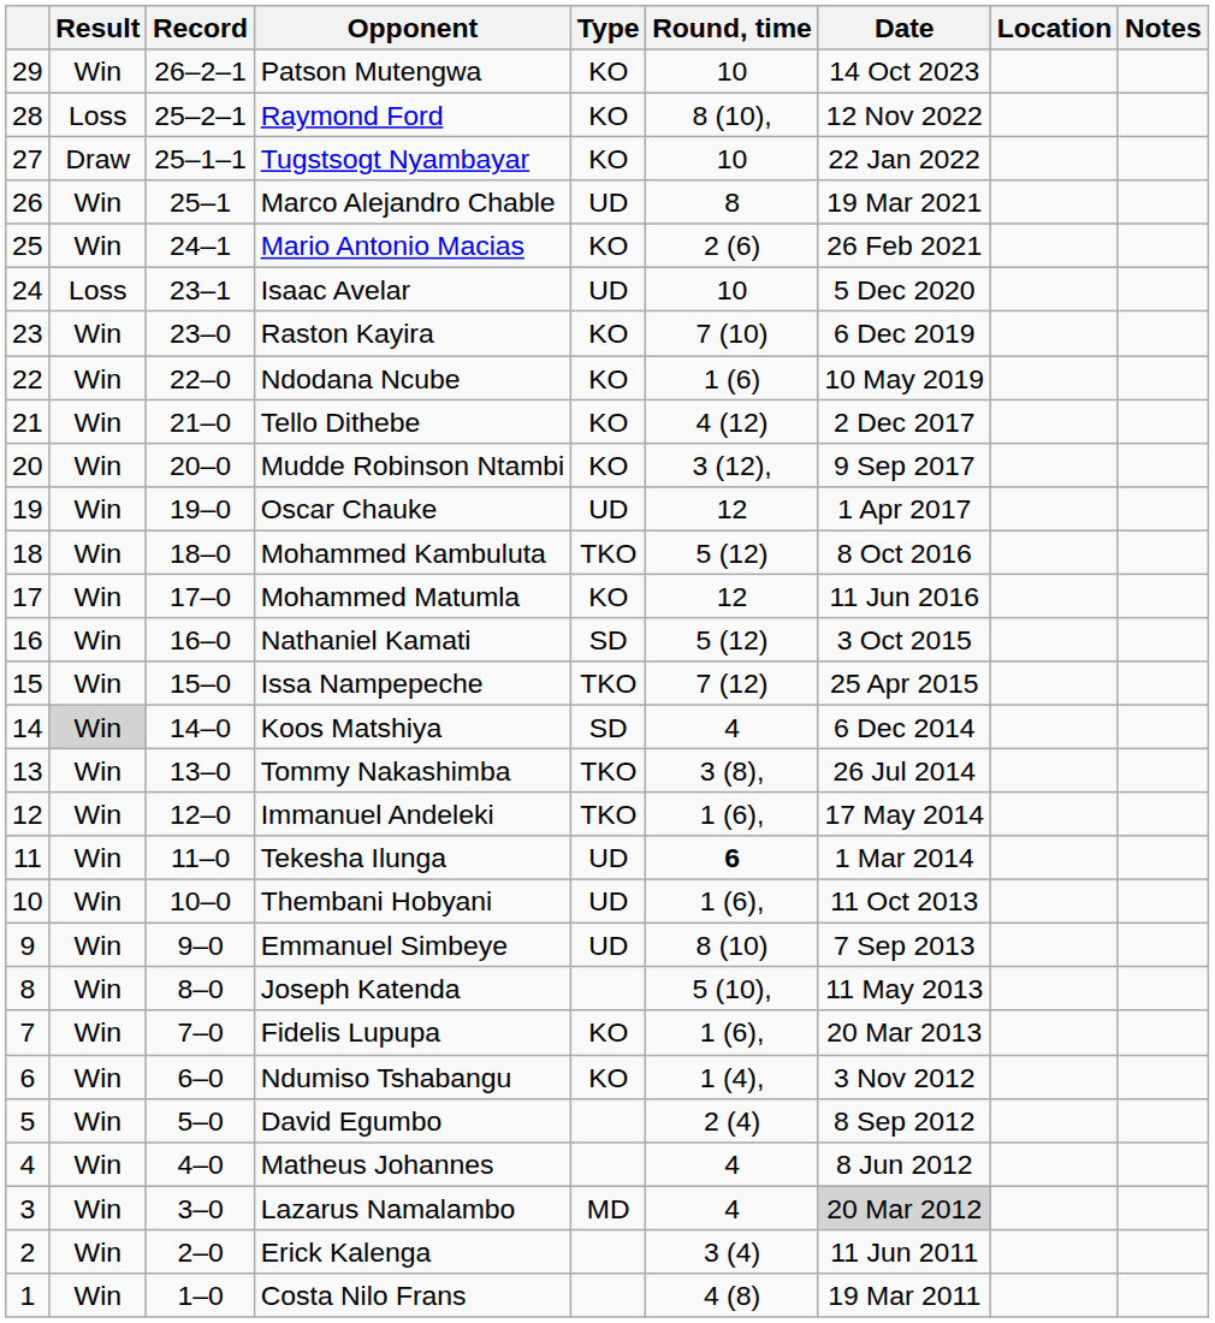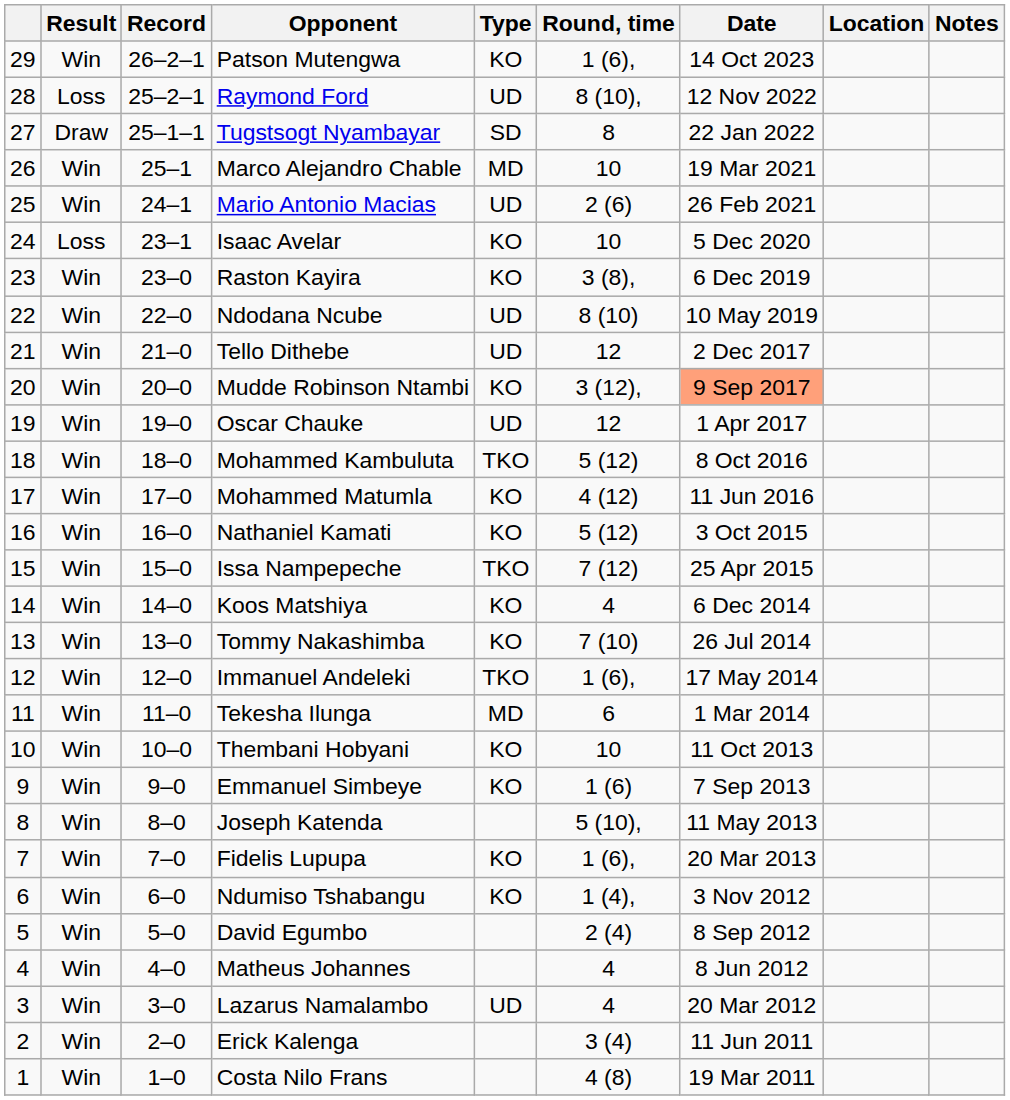 <table class="wikitable" style="text-align:center; font-size:95%">
 <tr>
 <th></th>
 <th>Result</th>
 <th>Record</th>
 <th>Opponent</th>
 <th>Type</th>
 <th>Round, time</th>
 <th>Date</th>
 <th>Location</th>
 <th>Notes</th>
 </tr>
 <tr>
 <td>29</td>
 <td>Win</td>
 <td>26–2–1</td>
 <td style="text-align:left;"> Patson Mutengwa</td>
 <td>KO</td>
-<td>10</td>
+<td>1 (6), </td>
 <td>14 Oct 2023</td>
 <td style="text-align:left;"> </td>
 </tr>
 <tr>
 <td>28</td>
 <td>Loss</td>
 <td>25–2–1</td>
 <td style="text-align:left;"> <a href='#'>Raymond Ford</a></td>
-<td>KO</td>
+<td>UD</td>
 <td>8 (10), </td>
 <td>12 Nov 2022</td>
 <td style="text-align:left;"> </td>
 <td></td>
 </tr>
 <tr>
 <td>27</td>
 <td>Draw</td>
 <td>25–1–1</td>
 <td style="text-align:left;"> <a href='#'>Tugstsogt Nyambayar</a></td>
-<td>KO</td>
-<td>10</td>
+<td>SD</td>
+<td>8</td>
 <td>22 Jan 2022</td>
 <td style="text-align:left;"> </td>
 <td></td>
 </tr>
 <tr>
 <td>26</td>
 <td>Win</td>
 <td>25–1</td>
 <td style="text-align:left;"> Marco Alejandro Chable</td>
-<td>UD</td>
-<td>8</td>
+<td>MD</td>
+<td>10</td>
 <td>19 Mar 2021</td>
 <td style="text-align:left;"> </td>
 <td></td>
 </tr>
 <tr>
 <td>25</td>
 <td>Win</td>
 <td>24–1</td>
 <td style="text-align:left;"> <a href='#'>Mario Antonio Macias</a></td>
-<td>KO</td>
+<td>UD</td>
 <td>2 (6)</td>
 <td>26 Feb 2021</td>
 <td style="text-align:left;"> </td>
 <td></td>
 </tr>
 <tr>
 <td>24</td>
 <td>Loss</td>
 <td>23–1</td>
 <td style="text-align:left;"> Isaac Avelar</td>
-<td>UD</td>
+<td>KO</td>
 <td>10</td>
 <td>5 Dec 2020</td>
 <td style="text-align:left;"> </td>
 <td></td>
 </tr>
 <tr>
 <td>23</td>
 <td>Win</td>
 <td>23–0</td>
 <td style="text-align:left;"> Raston Kayira</td>
 <td>KO</td>
-<td>7 (10)</td>
+<td>3 (8), </td>
 <td>6 Dec 2019</td>
 <td style="text-align:left;"> </td>
 <td></td>
 </tr>
 <tr>
 <td>22</td>
 <td>Win</td>
 <td>22–0</td>
 <td style="text-align:left;"> Ndodana Ncube</td>
-<td>KO</td>
-<td>1 (6)</td>
+<td>UD</td>
+<td>8 (10)</td>
 <td>10 May 2019</td>
 <td style="text-align:left;"> </td>
 <td></td>
 </tr>
 <tr>
 <td>21</td>
 <td>Win</td>
 <td>21–0</td>
 <td style="text-align:left;"> Tello Dithebe</td>
-<td>KO</td>
-<td>4 (12)</td>
+<td>UD</td>
+<td>12</td>
 <td>2 Dec 2017</td>
 <td style="text-align:left;"> </td>
 <td style="text-align:left;"></td>
 </tr>
 <tr>
 <td>20</td>
 <td>Win</td>
 <td>20–0</td>
 <td style="text-align:left;"> Mudde Robinson Ntambi</td>
 <td>KO</td>
 <td>3 (12), </td>
-<td>9 Sep 2017</td>
+<td style="background: lightsalmon;">9 Sep 2017</td>
 <td style="text-align:left;"> </td>
 <td style="text-align:left;"></td>
 </tr>
 <tr>
 <td>19</td>
 <td>Win</td>
 <td>19–0</td>
 <td style="text-align:left;"> Oscar Chauke</td>
 <td>UD</td>
 <td>12</td>
 <td>1 Apr 2017</td>
 <td style="text-align:left;"> </td>
 <td style="text-align:left;"></td>
 </tr>
 <tr>
 <td>18</td>
 <td>Win</td>
 <td>18–0</td>
 <td style="text-align:left;"> Mohammed Kambuluta</td>
 <td>TKO</td>
 <td>5 (12)</td>
 <td>8 Oct 2016</td>
 <td style="text-align:left;"> </td>
 <td style="text-align:left;"></td>
 </tr>
 <tr>
 <td>17</td>
 <td>Win</td>
 <td>17–0</td>
 <td style="text-align:left;"> Mohammed Matumla</td>
 <td>KO</td>
-<td>12</td>
+<td>4 (12)</td>
 <td>11 Jun 2016</td>
 <td style="text-align:left;"> </td>
 <td style="text-align:left;"></td>
 </tr>
 <tr>
 <td>16</td>
 <td>Win</td>
 <td>16–0</td>
 <td style="text-align:left;"> Nathaniel Kamati</td>
-<td>SD</td>
+<td>KO</td>
 <td>5 (12)</td>
 <td>3 Oct 2015</td>
 <td style="text-align:left;"> </td>
 <td style="text-align:left;"></td>
 </tr>
 <tr>
 <td>15</td>
 <td>Win</td>
 <td>15–0</td>
 <td style="text-align:left;"> Issa Nampepeche</td>
 <td>TKO</td>
 <td>7 (12)</td>
 <td>25 Apr 2015</td>
 <td style="text-align:left;"> </td>
 <td style="text-align:left;"></td>
 </tr>
 <tr>
 <td>14</td>
-<td style="background: lightgrey;">Win</td>
+<td>Win</td>
 <td>14–0</td>
 <td style="text-align:left;"> Koos Matshiya</td>
-<td>SD</td>
+<td>KO</td>
 <td>4</td>
 <td>6 Dec 2014</td>
 <td style="text-align:left;"> </td>
 <td></td>
 </tr>
 <tr>
 <td>13</td>
 <td>Win</td>
 <td>13–0</td>
 <td style="text-align:left;"> Tommy Nakashimba</td>
-<td>TKO</td>
-<td>3 (8), </td>
+<td>KO</td>
+<td>7 (10)</td>
 <td>26 Jul 2014</td>
 <td style="text-align:left;"> </td>
 <td style="text-align:left;"></td>
 </tr>
 <tr>
 <td>12</td>
 <td>Win</td>
 <td>12–0</td>
 <td style="text-align:left;"> Immanuel Andeleki</td>
 <td>TKO</td>
 <td>1 (6), </td>
 <td>17 May 2014</td>
 <td style="text-align:left;"> </td>
 <td></td>
 </tr>
 <tr>
 <td>11</td>
 <td>Win</td>
 <td>11–0</td>
 <td style="text-align:left;"> Tekesha Ilunga</td>
-<td>UD</td>
-<td><strong>6</strong></td>
+<td>MD</td>
+<td>6</td>
 <td>1 Mar 2014</td>
 <td style="text-align:left;"> </td>
 <td></td>
 </tr>
 <tr>
 <td>10</td>
 <td>Win</td>
 <td>10–0</td>
 <td style="text-align:left;"> Thembani Hobyani</td>
-<td>UD</td>
-<td>1 (6), </td>
+<td>KO</td>
+<td>10</td>
 <td>11 Oct 2013</td>
 <td style="text-align:left;"> </td>
 <td></td>
 </tr>
 <tr>
 <td>9</td>
 <td>Win</td>
 <td>9–0</td>
 <td style="text-align:left;"> Emmanuel Simbeye</td>
-<td>UD</td>
-<td>8 (10)</td>
+<td>KO</td>
+<td>1 (6)</td>
 <td>7 Sep 2013</td>
 <td style="text-align:left;"> </td>
 <td></td>
 </tr>
 <tr>
 <td>8</td>
 <td>Win</td>
 <td>8–0</td>
 <td style="text-align:left;"> Joseph Katenda</td>
 <td></td>
 <td>5 (10), </td>
 <td>11 May 2013</td>
 <td style="text-align:left;"> </td>
 <td style="text-align:left;"></td>
 </tr>
 <tr>
 <td>7</td>
 <td>Win</td>
 <td>7–0</td>
 <td style="text-align:left;"> Fidelis Lupupa</td>
 <td>KO</td>
 <td>1 (6), </td>
 <td>20 Mar 2013</td>
 <td style="text-align:left;"> </td>
 <td></td>
 </tr>
 <tr>
 <td>6</td>
 <td>Win</td>
 <td>6–0</td>
 <td style="text-align:left;"> Ndumiso Tshabangu</td>
 <td>KO</td>
 <td>1 (4), </td>
 <td>3 Nov 2012</td>
 <td style="text-align:left;"> </td>
 <td></td>
 </tr>
 <tr>
 <td>5</td>
 <td>Win</td>
 <td>5–0</td>
 <td style="text-align:left;"> David Egumbo</td>
 <td></td>
 <td>2 (4)</td>
 <td>8 Sep 2012</td>
 <td style="text-align:left;"> </td>
 <td></td>
 </tr>
 <tr>
 <td>4</td>
 <td>Win</td>
 <td>4–0</td>
 <td style="text-align:left;"> Matheus Johannes</td>
 <td></td>
 <td>4</td>
 <td>8 Jun 2012</td>
 <td style="text-align:left;"> </td>
 <td></td>
 </tr>
 <tr>
 <td>3</td>
 <td>Win</td>
 <td>3–0</td>
 <td style="text-align:left;"> Lazarus Namalambo</td>
-<td>MD</td>
+<td>UD</td>
 <td>4</td>
-<td style="background: lightgrey;">20 Mar 2012</td>
+<td>20 Mar 2012</td>
 <td style="text-align:left;"> </td>
 <td></td>
 </tr>
 <tr>
 <td>2</td>
 <td>Win</td>
 <td>2–0</td>
 <td style="text-align:left;"> Erick Kalenga</td>
 <td></td>
 <td>3 (4)</td>
 <td>11 Jun 2011</td>
 <td style="text-align:left;"> </td>
 <td></td>
 </tr>
 <tr>
 <td>1</td>
 <td>Win</td>
 <td>1–0</td>
 <td style="text-align:left;"> Costa Nilo Frans</td>
 <td></td>
 <td>4 (8)</td>
 <td>19 Mar 2011</td>
 <td style="text-align:left;"> </td>
 <td></td>
 </tr>
 </table>
